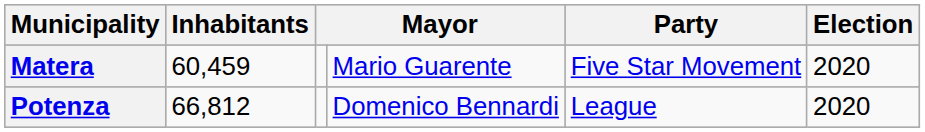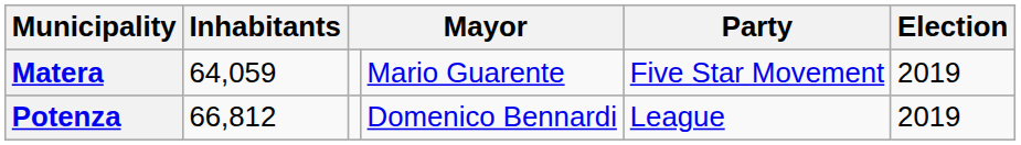 <table class="wikitable" border="1">
 <tr>
 <th scope="col">Municipality</th>
 <th colspan=1>Inhabitants</th>
 <th colspan=2>Mayor</th>
 <th colspan=1>Party</th>
 <th colspan=1>Election</th>
 </tr>
 <tr>
 <th scope="row" style="text-align: left;"><a href='#'>Matera</a></th>
-<td>60,459</td>
+<td>64,059</td>
 <td></td>
 <td><a href='#'>Mario Guarente</a></td>
 <td><a href='#'>Five Star Movement</a></td>
-<td>2020</td>
+<td>2019</td>
 </tr>
 <tr>
 <th scope="row" style="text-align: left;"><a href='#'>Potenza</a></th>
 <td>66,812</td>
 <td></td>
 <td><a href='#'>Domenico Bennardi</a></td>
 <td><a href='#'>League</a></td>
-<td>2020</td>
+<td>2019</td>
 </tr>
 </table>
